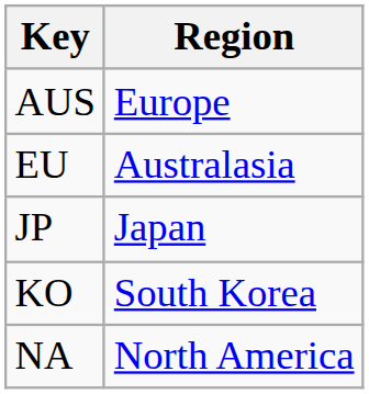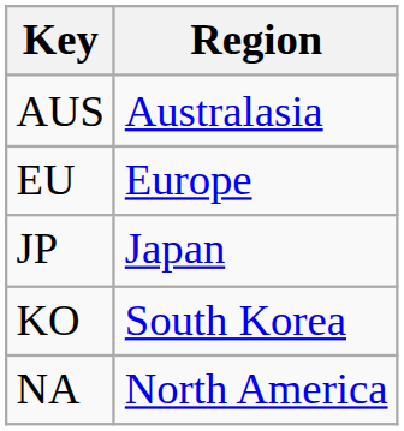 <table class="wikitable">
 <tr>
 <th>Key</th>
 <th>Region</th>
 </tr>
 <tr>
 <td>AUS</td>
-<td><a href='#'>Europe</a></td>
+<td><a href='#'>Australasia</a></td>
 </tr>
 <tr>
 <td>EU</td>
-<td><a href='#'>Australasia</a></td>
+<td><a href='#'>Europe</a></td>
 </tr>
 <tr>
 <td>JP</td>
 <td><a href='#'>Japan</a></td>
 </tr>
 <tr>
 <td>KO</td>
 <td><a href='#'>South Korea</a></td>
 </tr>
 <tr>
 <td>NA</td>
 <td><a href='#'>North America</a></td>
 </tr>
 </table>
